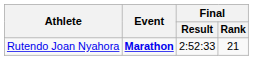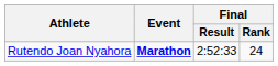 <table class="wikitable" style="font-size:90%">
 <tr>
 <th rowspan="2">Athlete</th>
 <th rowspan="2">Event</th>
 <th colspan="2">Final</th>
 </tr>
 <tr style="font-size:95%">
 <th>Result</th>
 <th>Rank</th>
 </tr>
 <tr style=text-align:center>
 <td style=text-align:left><a href='#'>Rutendo Joan Nyahora</a></td>
 <td style=text-align:left><strong><a href='#'>Marathon</a></strong></td>
 <td>2:52:33</td>
-<td>21</td>
+<td>24</td>
 </tr>
 </table>
